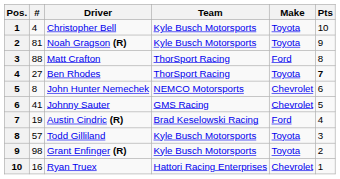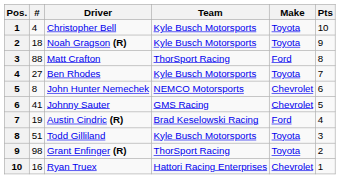 <table class="wikitable" style="font-size:95%">
 <tr>
 <th>Pos.</th>
 <th>#</th>
 <th>Driver</th>
 <th>Team</th>
 <th>Make</th>
 <th>Pts</th>
 </tr>
 <tr>
 <th>1</th>
 <td>4</td>
 <td><a href='#'>Christopher Bell</a></td>
 <td><a href='#'>Kyle Busch Motorsports</a></td>
 <td><a href='#'>Toyota</a></td>
 <td>10</td>
 </tr>
 <tr>
 <th>2</th>
-<td>81</td>
+<td>18</td>
 <td><a href='#'>Noah Gragson</a> <strong>(R)</strong></td>
 <td><a href='#'>Kyle Busch Motorsports</a></td>
 <td><a href='#'>Toyota</a></td>
 <td>9</td>
 </tr>
 <tr>
 <th>3</th>
 <td>88</td>
 <td><a href='#'>Matt Crafton</a></td>
 <td><a href='#'>ThorSport Racing</a></td>
 <td><a href='#'>Ford</a></td>
 <td>8</td>
 </tr>
 <tr>
 <th>4</th>
 <td>27</td>
 <td><a href='#'>Ben Rhodes</a></td>
-<td><a href='#'>ThorSport Racing</a></td>
+<td><a href='#'>Kyle Busch Motorsports</a></td>
 <td><a href='#'>Toyota</a></td>
-<td><strong>7</strong></td>
+<td>7</td>
 </tr>
 <tr>
 <th>5</th>
 <td>8</td>
 <td><a href='#'>John Hunter Nemechek</a></td>
 <td><a href='#'>NEMCO Motorsports</a></td>
 <td><a href='#'>Chevrolet</a></td>
 <td>6</td>
 </tr>
 <tr>
 <th>6</th>
 <td>41</td>
 <td><a href='#'>Johnny Sauter</a></td>
 <td><a href='#'>GMS Racing</a></td>
 <td><a href='#'>Chevrolet</a></td>
 <td>5</td>
 </tr>
 <tr>
 <th>7</th>
 <td>19</td>
 <td><a href='#'>Austin Cindric</a> <strong>(R)</strong></td>
 <td><a href='#'>Brad Keselowski Racing</a></td>
 <td><a href='#'>Ford</a></td>
 <td>4</td>
 </tr>
 <tr>
 <th>8</th>
-<td>57</td>
+<td>51</td>
 <td><a href='#'>Todd Gilliland</a></td>
 <td><a href='#'>Kyle Busch Motorsports</a></td>
 <td><a href='#'>Toyota</a></td>
 <td>3</td>
 </tr>
 <tr>
 <th>9</th>
 <td>98</td>
 <td><a href='#'>Grant Enfinger</a> <strong>(R)</strong></td>
-<td><a href='#'>Kyle Busch Motorsports</a></td>
+<td><a href='#'>ThorSport Racing</a></td>
 <td><a href='#'>Toyota</a></td>
 <td>2</td>
 </tr>
 <tr>
 <th>10</th>
 <td>16</td>
 <td><a href='#'>Ryan Truex</a></td>
 <td><a href='#'>Hattori Racing Enterprises</a></td>
 <td><a href='#'>Chevrolet</a></td>
 <td>1</td>
 </tr>
 </table>
